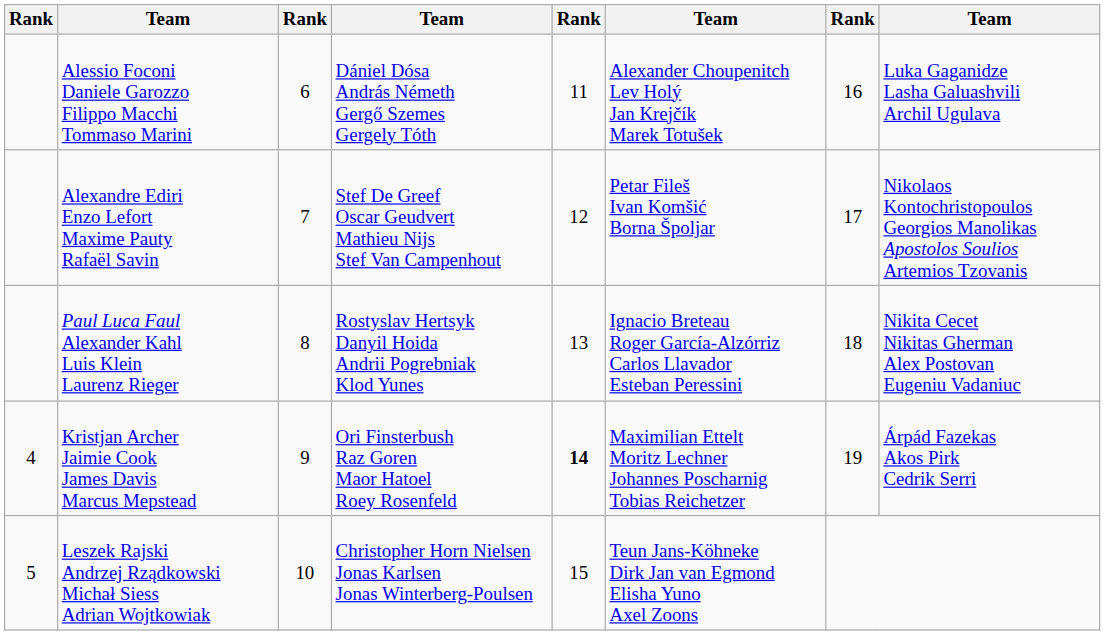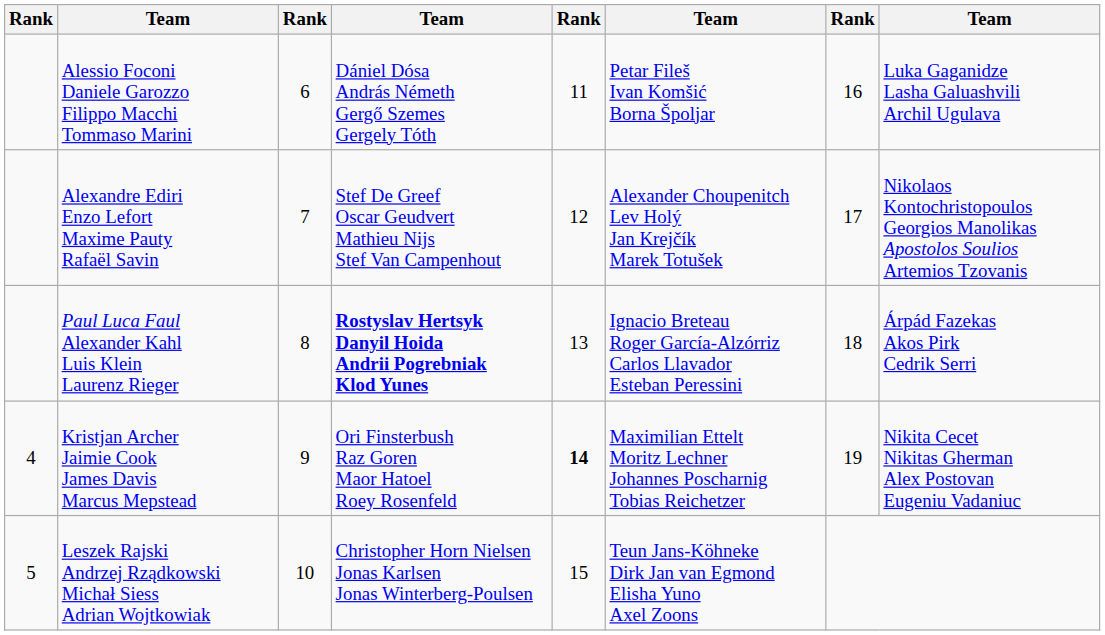 <table class="wikitable" style="text-align: center;">
 <tr>
 <th width=30>Rank</th>
 <th width=180>Team</th>
 <th width=30>Rank</th>
 <th width=180>Team</th>
 <th width=30>Rank</th>
 <th width=180>Team</th>
 <th width=30>Rank</th>
 <th width=180>Team</th>
 </tr>
 <tr>
 <td></td>
 <td align=left><br><a href='#'>Alessio Foconi</a><br><a href='#'>Daniele Garozzo</a><br><a href='#'>Filippo Macchi</a><br><a href='#'>Tommaso Marini</a></td>
 <td>6</td>
 <td align=left><br><a href='#'>Dániel Dósa</a><br><a href='#'>András Németh</a><br><a href='#'>Gergő Szemes</a><br><a href='#'>Gergely Tóth</a></td>
 <td>11</td>
-<td align=left><br><a href='#'>Alexander Choupenitch</a><br><a href='#'>Lev Holý</a><br><a href='#'>Jan Krejčík</a><br><a href='#'>Marek Totušek</a></td>
+<td valign=top align=left><br><a href='#'>Petar Fileš</a><br><a href='#'>Ivan Komšić</a><br><a href='#'>Borna Špoljar</a></td>
 <td>16</td>
 <td valign=top align=left><br><a href='#'>Luka Gaganidze</a><br><a href='#'>Lasha Galuashvili</a><br><a href='#'>Archil Ugulava</a></td>
 </tr>
 <tr>
 <td></td>
 <td align=left><br><a href='#'>Alexandre Ediri</a><br><a href='#'>Enzo Lefort</a><br><a href='#'>Maxime Pauty</a><br><a href='#'>Rafaël Savin</a></td>
 <td>7</td>
 <td align=left><br><a href='#'>Stef De Greef</a><br><a href='#'>Oscar Geudvert</a><br><a href='#'>Mathieu Nijs</a><br><a href='#'>Stef Van Campenhout</a></td>
 <td>12</td>
-<td valign=top align=left><br><a href='#'>Petar Fileš</a><br><a href='#'>Ivan Komšić</a><br><a href='#'>Borna Špoljar</a></td>
+<td align=left><br><a href='#'>Alexander Choupenitch</a><br><a href='#'>Lev Holý</a><br><a href='#'>Jan Krejčík</a><br><a href='#'>Marek Totušek</a></td>
 <td>17</td>
 <td align=left><br><a href='#'>Nikolaos Kontochristopoulos</a><br><a href='#'>Georgios Manolikas</a><br><em><a href='#'>Apostolos Soulios</a></em><br><a href='#'>Artemios Tzovanis</a></td>
 </tr>
 <tr>
 <td></td>
 <td align=left><br><em><a href='#'>Paul Luca Faul</a></em><br><a href='#'>Alexander Kahl</a><br><a href='#'>Luis Klein</a><br><a href='#'>Laurenz Rieger</a></td>
 <td>8</td>
-<td align=left><br><a href='#'>Rostyslav Hertsyk</a><br><a href='#'>Danyil Hoida</a><br><a href='#'>Andrii Pogrebniak</a><br><a href='#'>Klod Yunes</a></td>
+<td align=left><strong><br><a href='#'>Rostyslav Hertsyk</a><br><a href='#'>Danyil Hoida</a><br><a href='#'>Andrii Pogrebniak</a><br><a href='#'>Klod Yunes</a></strong></td>
 <td>13</td>
 <td align=left><br><a href='#'>Ignacio Breteau</a><br><a href='#'>Roger García-Alzórriz</a><br><a href='#'>Carlos Llavador</a><br><a href='#'>Esteban Peressini</a></td>
 <td>18</td>
-<td align=left><br><a href='#'>Nikita Cecet</a><br><a href='#'>Nikitas Gherman</a><br><a href='#'>Alex Postovan</a><br><a href='#'>Eugeniu Vadaniuc</a></td>
+<td valign=top align=left><br><a href='#'>Árpád Fazekas</a><br><a href='#'>Akos Pirk</a><br><a href='#'>Cedrik Serri</a></td>
 </tr>
 <tr>
 <td>4</td>
 <td align=left><br><a href='#'>Kristjan Archer</a><br><a href='#'>Jaimie Cook</a><br><a href='#'>James Davis</a><br><a href='#'>Marcus Mepstead</a></td>
 <td>9</td>
 <td align=left><br><a href='#'>Ori Finsterbush</a><br><a href='#'>Raz Goren</a><br><a href='#'>Maor Hatoel</a><br><a href='#'>Roey Rosenfeld</a></td>
 <td><strong>14</strong></td>
 <td align=left><br><a href='#'>Maximilian Ettelt</a><br><a href='#'>Moritz Lechner</a><br><a href='#'>Johannes Poscharnig</a><br><a href='#'>Tobias Reichetzer</a></td>
 <td>19</td>
-<td valign=top align=left><br><a href='#'>Árpád Fazekas</a><br><a href='#'>Akos Pirk</a><br><a href='#'>Cedrik Serri</a></td>
+<td align=left><br><a href='#'>Nikita Cecet</a><br><a href='#'>Nikitas Gherman</a><br><a href='#'>Alex Postovan</a><br><a href='#'>Eugeniu Vadaniuc</a></td>
 </tr>
 <tr>
 <td>5</td>
 <td align=left><br><a href='#'>Leszek Rajski</a><br><a href='#'>Andrzej Rządkowski</a><br><a href='#'>Michał Siess</a><br><a href='#'>Adrian Wojtkowiak</a></td>
 <td>10</td>
 <td valign=top align=left><br><a href='#'>Christopher Horn Nielsen</a><br><a href='#'>Jonas Karlsen</a><br><a href='#'>Jonas Winterberg-Poulsen</a></td>
 <td>15</td>
 <td align=left><br><a href='#'>Teun Jans-Köhneke</a><br><a href='#'>Dirk Jan van Egmond</a><br><a href='#'>Elisha Yuno</a><br><a href='#'>Axel Zoons</a></td>
 <td colspan=2></td>
 </tr>
 </table>
